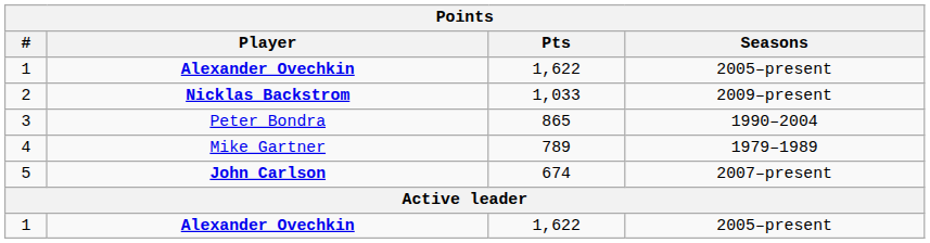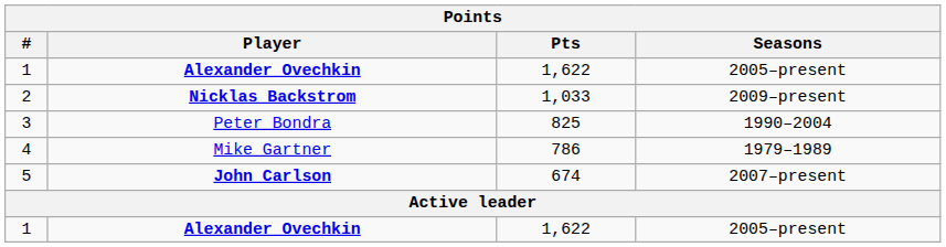 <table class="wikitable" style="text-align: center; font-size: 95%" width="80%">
 <tr>
 <th colspan="4">Points</th>
 </tr>
 <tr>
 <th>#</th>
 <th>Player</th>
 <th>Pts</th>
 <th>Seasons</th>
 </tr>
 <tr>
 <td>1</td>
 <td><strong><a href='#'>Alexander Ovechkin</a></strong></td>
 <td>1,622</td>
 <td>2005–present</td>
 </tr>
 <tr>
 <td>2</td>
 <td><strong><a href='#'>Nicklas Backstrom</a></strong></td>
 <td>1,033</td>
 <td>2009–present</td>
 </tr>
 <tr>
 <td>3</td>
 <td><a href='#'>Peter Bondra</a></td>
-<td>865</td>
+<td>825</td>
 <td>1990–2004</td>
 </tr>
 <tr>
 <td>4</td>
 <td><a href='#'>Mike Gartner</a></td>
-<td>789</td>
+<td>786</td>
 <td>1979–1989</td>
 </tr>
 <tr>
 <td>5</td>
 <td><strong><a href='#'>John Carlson</a></strong></td>
 <td>674</td>
 <td>2007–present</td>
 </tr>
 <tr>
 <th colspan="4">Active leader</th>
 </tr>
 <tr>
 <td>1</td>
 <td><strong><a href='#'>Alexander Ovechkin</a></strong></td>
 <td>1,622</td>
 <td>2005–present</td>
 </tr>
 </table>
